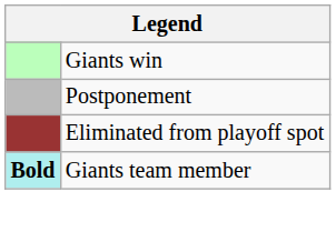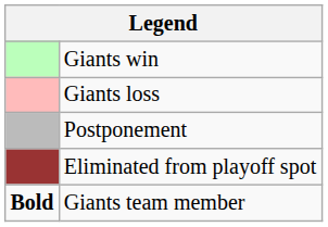 <table class="wikitable" style="font-size:90%">
 <tr>
 <th colspan="2">Legend</th>
 </tr>
 <tr>
 <td style="background:#bfb;"> </td>
 <td>Giants win</td>
+</tr>
+<tr>
+<td style="background:#fbb;"> </td>
+<td>Giants loss</td>
 </tr>
 <tr>
 <td style="background:#bbb;"> </td>
 <td>Postponement</td>
 </tr>
 <tr>
 <td style="background:#933;"> </td>
 <td>Eliminated from playoff spot</td>
 </tr>
 <tr>
-<td style="background: paleturquoise;"><strong>Bold</strong></td>
+<td><strong>Bold</strong></td>
 <td>Giants team member</td>
 </tr>
 </table>
